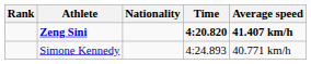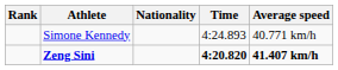 <table class="wikitable sortable">
 <tr>
 <th>Rank</th>
 <th>Athlete</th>
 <th>Nationality</th>
 <th>Time</th>
 <th>Average speed</th>
 </tr>
 <tr>
 <td align=center></td>
+<td><a href='#'>Simone Kennedy</a></td>
+<td></td>
+<td>4:24.893</td>
+<td>40.771 km/h</td>
+</tr>
+<tr>
+<td align=center></td>
 <td><strong><a href='#'>Zeng Sini</a></strong></td>
 <td><strong></strong></td>
 <td><strong>4:20.820</strong></td>
 <td><strong>41.407 km/h</strong></td>
 </tr>
-<tr>
-<td align=center></td>
-<td><a href='#'>Simone Kennedy</a></td>
-<td></td>
-<td>4:24.893</td>
-<td>40.771 km/h</td>
-</tr>
 </table>
